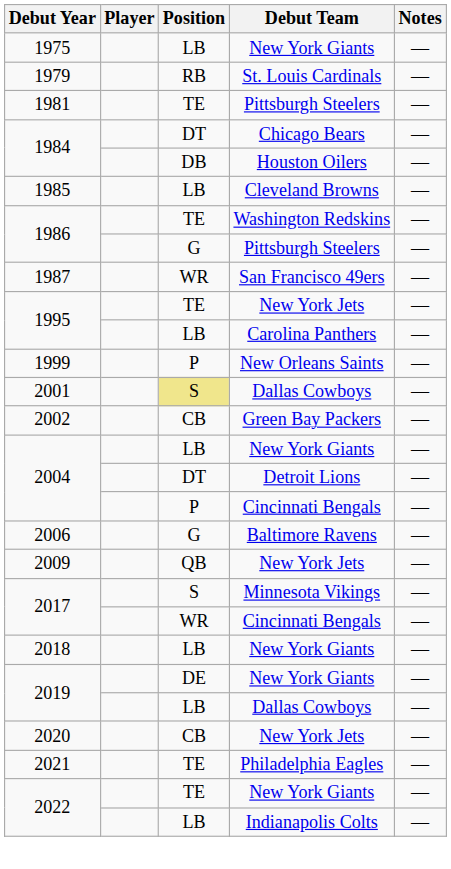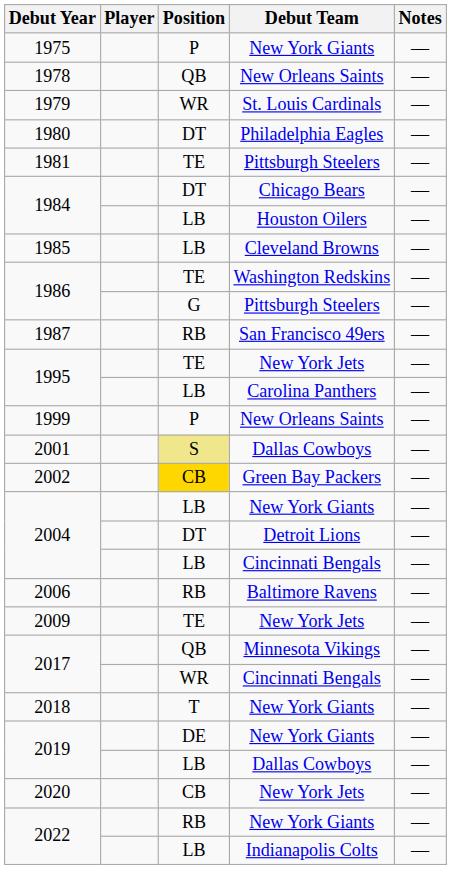 <table class="wikitable sortable" style="text-align: center;">
 <tr>
 <th>Debut Year</th>
 <th>Player</th>
 <th>Position</th>
 <th>Debut Team</th>
 <th>Notes</th>
 </tr>
 <tr>
 <td align="center">1975</td>
 <td align="center"></td>
-<td align="center">LB</td>
+<td align="center">P</td>
 <td align="center"><a href='#'>New York Giants</a></td>
+<td align="center">—</td>
+</tr>
+<tr>
+<td align="center">1978</td>
+<td align="center"></td>
+<td align="center">QB</td>
+<td align="center"><a href='#'>New Orleans Saints</a></td>
 <td align="center">—</td>
 </tr>
 <tr>
 <td align="center">1979</td>
 <td align="center"></td>
-<td align="center">RB</td>
+<td align="center">WR</td>
 <td align="center"><a href='#'>St. Louis Cardinals</a></td>
+<td align="center">—</td>
+</tr>
+<tr>
+<td align="center">1980</td>
+<td align="center"></td>
+<td align="center">DT</td>
+<td align="center"><a href='#'>Philadelphia Eagles</a></td>
 <td align="center">—</td>
 </tr>
 <tr>
 <td align="center">1981</td>
 <td align="center"></td>
 <td align="center">TE</td>
 <td align="center"><a href='#'>Pittsburgh Steelers</a></td>
 <td align="center">—</td>
 </tr>
 <tr>
 <td rowspan="2">1984</td>
 <td align="center"></td>
 <td align="center">DT</td>
 <td align="center"><a href='#'>Chicago Bears</a></td>
 <td align="center">—</td>
 </tr>
 <tr>
 <td align="center"></td>
-<td align="center">DB</td>
+<td align="center">LB</td>
 <td align="center"><a href='#'>Houston Oilers</a></td>
 <td align="center">—</td>
 </tr>
 <tr>
 <td align="center">1985</td>
 <td align="center"></td>
 <td align="center">LB</td>
 <td align="center"><a href='#'>Cleveland Browns</a></td>
 <td align="center">—</td>
 </tr>
 <tr>
 <td rowspan="2">1986</td>
 <td align="center"></td>
 <td align="center">TE</td>
 <td align="center"><a href='#'>Washington Redskins</a></td>
 <td align="center">—</td>
 </tr>
 <tr>
 <td align="center"></td>
 <td align="center">G</td>
 <td align="center"><a href='#'>Pittsburgh Steelers</a></td>
 <td align="center">—</td>
 </tr>
 <tr>
 <td align="center">1987</td>
 <td align="center"></td>
-<td align="center">WR</td>
+<td align="center">RB</td>
 <td align="center"><a href='#'>San Francisco 49ers</a></td>
 <td align="center">—</td>
 </tr>
 <tr>
 <td rowspan="2">1995</td>
 <td align="center"></td>
 <td align="center">TE</td>
 <td align="center"><a href='#'>New York Jets</a></td>
 <td align="center">—</td>
 </tr>
 <tr>
 <td align="center"></td>
 <td align="center">LB</td>
 <td align="center"><a href='#'>Carolina Panthers</a></td>
 <td align="center">—</td>
 </tr>
 <tr>
 <td align="center">1999</td>
 <td align="center"></td>
 <td align="center">P</td>
 <td align="center"><a href='#'>New Orleans Saints</a></td>
 <td align="center">—</td>
 </tr>
 <tr>
 <td align="center">2001</td>
 <td align="center"></td>
 <td align="center" style="background: khaki;">S</td>
 <td align="center"><a href='#'>Dallas Cowboys</a></td>
 <td align="center">—</td>
 </tr>
 <tr>
 <td align="center">2002</td>
 <td align="center"></td>
-<td align="center">CB</td>
+<td align="center" style="background: gold;">CB</td>
 <td align="center"><a href='#'>Green Bay Packers</a></td>
 <td align="center">—</td>
 </tr>
 <tr>
 <td rowspan="3">2004</td>
 <td align="center"></td>
 <td align="center">LB</td>
 <td align="center"><a href='#'>New York Giants</a></td>
 <td align="center">—</td>
 </tr>
 <tr>
 <td align="center"></td>
 <td align="center">DT</td>
 <td align="center"><a href='#'>Detroit Lions</a></td>
 <td align="center">—</td>
 </tr>
 <tr>
 <td align="center"></td>
-<td align="center">P</td>
+<td align="center">LB</td>
 <td align="center"><a href='#'>Cincinnati Bengals</a></td>
 <td align="center">—</td>
 </tr>
 <tr>
 <td align="center">2006</td>
 <td align="center"></td>
-<td align="center">G</td>
+<td align="center">RB</td>
 <td align="center"><a href='#'>Baltimore Ravens</a></td>
 <td align="center">—</td>
 </tr>
 <tr>
 <td align="center">2009</td>
 <td align="center"></td>
-<td align="center">QB</td>
+<td align="center">TE</td>
 <td align="center"><a href='#'>New York Jets</a></td>
 <td align="center">—</td>
 </tr>
 <tr>
 <td rowspan="2">2017</td>
 <td align="center"></td>
-<td align="center">S</td>
+<td align="center">QB</td>
 <td align="center"><a href='#'>Minnesota Vikings</a></td>
 <td align="center">—</td>
 </tr>
 <tr>
 <td align="center"></td>
 <td align="center">WR</td>
 <td align="center"><a href='#'>Cincinnati Bengals</a></td>
 <td align="center">—</td>
 </tr>
 <tr>
 <td align="center">2018</td>
 <td align="center"></td>
-<td align="center">LB</td>
+<td align="center">T</td>
 <td align="center"><a href='#'>New York Giants</a></td>
 <td align="center">—</td>
 </tr>
 <tr>
 <td rowspan="2">2019</td>
 <td align="center"></td>
 <td align="center">DE</td>
 <td align="center"><a href='#'>New York Giants</a></td>
 <td align="center">—</td>
 </tr>
 <tr>
 <td align="center"></td>
 <td align="center">LB</td>
 <td align="center"><a href='#'>Dallas Cowboys</a></td>
 <td align="center">—</td>
 </tr>
 <tr>
 <td align="center">2020</td>
 <td align="center"></td>
 <td align="center">CB</td>
 <td align="center"><a href='#'>New York Jets</a></td>
 <td align="center">—</td>
 </tr>
 <tr>
-<td align="center">2021</td>
-<td align="center"></td>
-<td align="center">TE</td>
-<td align="center"><a href='#'>Philadelphia Eagles</a></td>
-<td align="center">—</td>
-</tr>
-<tr>
 <td rowspan="2">2022</td>
 <td align="center"></td>
-<td align="center">TE</td>
+<td align="center">RB</td>
 <td align="center"><a href='#'>New York Giants</a></td>
 <td align="center">—</td>
 </tr>
 <tr>
 <td align="center"></td>
 <td align="center">LB</td>
 <td align="center"><a href='#'>Indianapolis Colts</a></td>
 <td align="center">—</td>
 </tr>
 </table>
